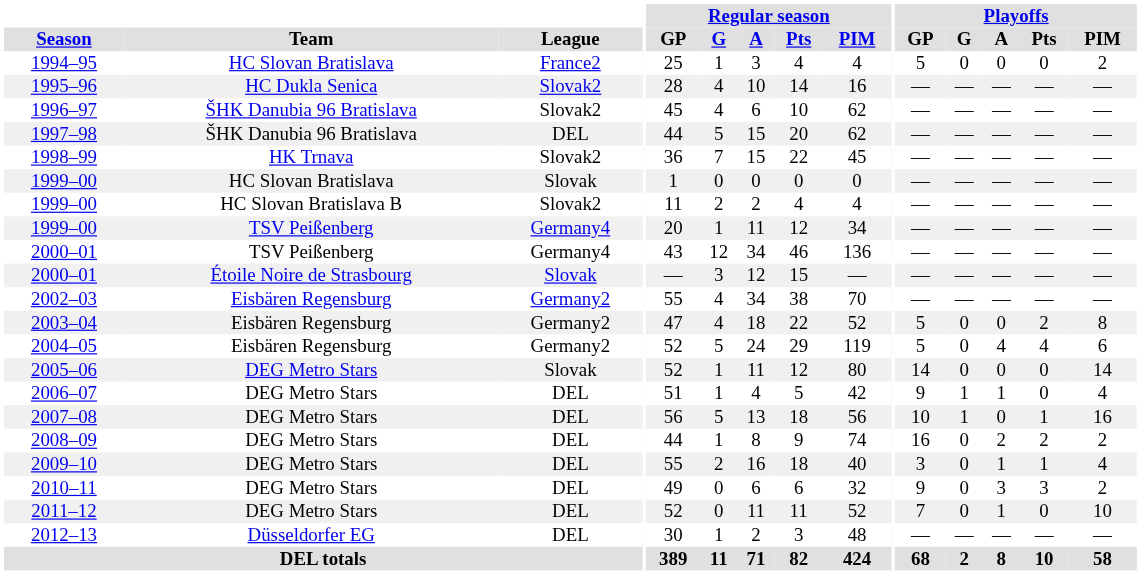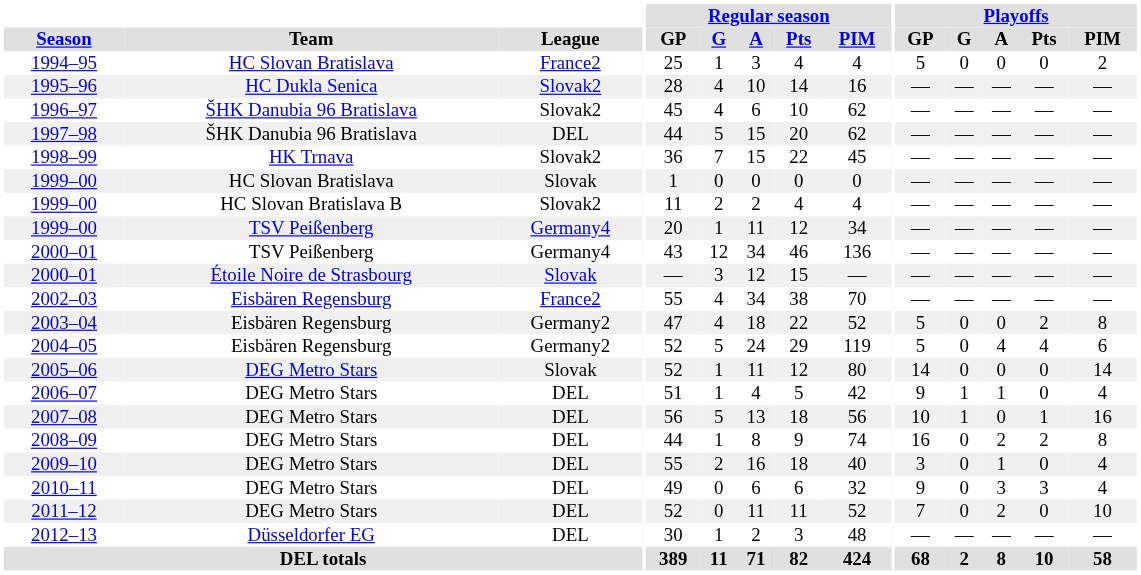 <table border="0" cellpadding="1" cellspacing="0" style="text-align:center; width:60em">
 <tr bgcolor="#e0e0e0">
 <th colspan="3" bgcolor="#ffffff"></th>
 <th rowspan="99" bgcolor="#ffffff"></th>
 <th colspan="5"><a href='#'>Regular season</a></th>
 <th rowspan="99" bgcolor="#ffffff"></th>
 <th colspan="5"><a href='#'>Playoffs</a></th>
 </tr>
 <tr bgcolor="#e0e0e0">
 <th><a href='#'>Season</a></th>
 <th>Team</th>
 <th>League</th>
 <th>GP</th>
 <th><a href='#'>G</a></th>
 <th><a href='#'>A</a></th>
 <th><a href='#'>Pts</a></th>
 <th><a href='#'>PIM</a></th>
 <th>GP</th>
 <th>G</th>
 <th>A</th>
 <th>Pts</th>
 <th>PIM</th>
 </tr>
 <tr>
 <td><a href='#'>1994–95</a></td>
 <td><a href='#'>HC Slovan Bratislava</a></td>
 <td><a href='#'>France2</a></td>
 <td>25</td>
 <td>1</td>
 <td>3</td>
 <td>4</td>
 <td>4</td>
 <td>5</td>
 <td>0</td>
 <td>0</td>
 <td>0</td>
 <td>2</td>
 </tr>
 <tr bgcolor="#f0f0f0">
 <td><a href='#'>1995–96</a></td>
 <td><a href='#'>HC Dukla Senica</a></td>
 <td><a href='#'>Slovak2</a></td>
 <td>28</td>
 <td>4</td>
 <td>10</td>
 <td>14</td>
 <td>16</td>
 <td>—</td>
 <td>—</td>
 <td>—</td>
 <td>—</td>
 <td>—</td>
 </tr>
 <tr>
 <td><a href='#'>1996–97</a></td>
 <td><a href='#'>ŠHK Danubia 96 Bratislava</a></td>
 <td>Slovak2</td>
 <td>45</td>
 <td>4</td>
 <td>6</td>
 <td>10</td>
 <td>62</td>
 <td>—</td>
 <td>—</td>
 <td>—</td>
 <td>—</td>
 <td>—</td>
 </tr>
 <tr bgcolor="#f0f0f0">
 <td><a href='#'>1997–98</a></td>
 <td>ŠHK Danubia 96 Bratislava</td>
 <td>DEL</td>
 <td>44</td>
 <td>5</td>
 <td>15</td>
 <td>20</td>
 <td>62</td>
 <td>—</td>
 <td>—</td>
 <td>—</td>
 <td>—</td>
 <td>—</td>
 </tr>
 <tr>
 <td><a href='#'>1998–99</a></td>
 <td><a href='#'>HK Trnava</a></td>
 <td>Slovak2</td>
 <td>36</td>
 <td>7</td>
 <td>15</td>
 <td>22</td>
 <td>45</td>
 <td>—</td>
 <td>—</td>
 <td>—</td>
 <td>—</td>
 <td>—</td>
 </tr>
 <tr bgcolor="#f0f0f0">
 <td><a href='#'>1999–00</a></td>
 <td>HC Slovan Bratislava</td>
 <td>Slovak</td>
 <td>1</td>
 <td>0</td>
 <td>0</td>
 <td>0</td>
 <td>0</td>
 <td>—</td>
 <td>—</td>
 <td>—</td>
 <td>—</td>
 <td>—</td>
 </tr>
 <tr>
 <td><a href='#'>1999–00</a></td>
 <td>HC Slovan Bratislava B</td>
 <td>Slovak2</td>
 <td>11</td>
 <td>2</td>
 <td>2</td>
 <td>4</td>
 <td>4</td>
 <td>—</td>
 <td>—</td>
 <td>—</td>
 <td>—</td>
 <td>—</td>
 </tr>
 <tr bgcolor="#f0f0f0">
 <td><a href='#'>1999–00</a></td>
 <td><a href='#'>TSV Peißenberg</a></td>
 <td><a href='#'>Germany4</a></td>
 <td>20</td>
 <td>1</td>
 <td>11</td>
 <td>12</td>
 <td>34</td>
 <td>—</td>
 <td>—</td>
 <td>—</td>
 <td>—</td>
 <td>—</td>
 </tr>
 <tr>
 <td><a href='#'>2000–01</a></td>
 <td>TSV Peißenberg</td>
 <td>Germany4</td>
 <td>43</td>
 <td>12</td>
 <td>34</td>
 <td>46</td>
 <td>136</td>
 <td>—</td>
 <td>—</td>
 <td>—</td>
 <td>—</td>
 <td>—</td>
 </tr>
 <tr bgcolor="#f0f0f0">
 <td><a href='#'>2000–01</a></td>
 <td><a href='#'>Étoile Noire de Strasbourg</a></td>
 <td><a href='#'>Slovak</a></td>
 <td>—</td>
 <td>3</td>
 <td>12</td>
 <td>15</td>
 <td>—</td>
 <td>—</td>
 <td>—</td>
 <td>—</td>
 <td>—</td>
 <td>—</td>
 </tr>
 <tr>
 <td><a href='#'>2002–03</a></td>
 <td><a href='#'>Eisbären Regensburg</a></td>
-<td><a href='#'>Germany2</a></td>
+<td><a href='#'>France2</a></td>
 <td>55</td>
 <td>4</td>
 <td>34</td>
 <td>38</td>
 <td>70</td>
 <td>—</td>
 <td>—</td>
 <td>—</td>
 <td>—</td>
 <td>—</td>
 </tr>
 <tr bgcolor="#f0f0f0">
 <td><a href='#'>2003–04</a></td>
 <td>Eisbären Regensburg</td>
 <td>Germany2</td>
 <td>47</td>
 <td>4</td>
 <td>18</td>
 <td>22</td>
 <td>52</td>
 <td>5</td>
 <td>0</td>
 <td>0</td>
 <td>2</td>
 <td>8</td>
 </tr>
 <tr>
 <td><a href='#'>2004–05</a></td>
 <td>Eisbären Regensburg</td>
 <td>Germany2</td>
 <td>52</td>
 <td>5</td>
 <td>24</td>
 <td>29</td>
 <td>119</td>
 <td>5</td>
 <td>0</td>
 <td>4</td>
 <td>4</td>
 <td>6</td>
 </tr>
 <tr bgcolor="#f0f0f0">
 <td><a href='#'>2005–06</a></td>
 <td><a href='#'>DEG Metro Stars</a></td>
 <td>Slovak</td>
 <td>52</td>
 <td>1</td>
 <td>11</td>
 <td>12</td>
 <td>80</td>
 <td>14</td>
 <td>0</td>
 <td>0</td>
 <td>0</td>
 <td>14</td>
 </tr>
 <tr>
 <td><a href='#'>2006–07</a></td>
 <td>DEG Metro Stars</td>
 <td>DEL</td>
 <td>51</td>
 <td>1</td>
 <td>4</td>
 <td>5</td>
 <td>42</td>
 <td>9</td>
 <td>1</td>
 <td>1</td>
 <td>0</td>
 <td>4</td>
 </tr>
 <tr bgcolor="#f0f0f0">
 <td><a href='#'>2007–08</a></td>
 <td>DEG Metro Stars</td>
 <td>DEL</td>
 <td>56</td>
 <td>5</td>
 <td>13</td>
 <td>18</td>
 <td>56</td>
 <td>10</td>
 <td>1</td>
 <td>0</td>
 <td>1</td>
 <td>16</td>
 </tr>
 <tr>
 <td><a href='#'>2008–09</a></td>
 <td>DEG Metro Stars</td>
 <td>DEL</td>
 <td>44</td>
 <td>1</td>
 <td>8</td>
 <td>9</td>
 <td>74</td>
 <td>16</td>
 <td>0</td>
 <td>2</td>
 <td>2</td>
-<td>2</td>
+<td>8</td>
 </tr>
 <tr bgcolor="#f0f0f0">
 <td><a href='#'>2009–10</a></td>
 <td>DEG Metro Stars</td>
 <td>DEL</td>
 <td>55</td>
 <td>2</td>
 <td>16</td>
 <td>18</td>
 <td>40</td>
 <td>3</td>
 <td>0</td>
 <td>1</td>
-<td>1</td>
+<td>0</td>
 <td>4</td>
 </tr>
 <tr>
 <td><a href='#'>2010–11</a></td>
 <td>DEG Metro Stars</td>
 <td>DEL</td>
 <td>49</td>
 <td>0</td>
 <td>6</td>
 <td>6</td>
 <td>32</td>
 <td>9</td>
 <td>0</td>
 <td>3</td>
 <td>3</td>
-<td>2</td>
+<td>4</td>
 </tr>
 <tr bgcolor="#f0f0f0">
 <td><a href='#'>2011–12</a></td>
 <td>DEG Metro Stars</td>
 <td>DEL</td>
 <td>52</td>
 <td>0</td>
 <td>11</td>
 <td>11</td>
 <td>52</td>
 <td>7</td>
 <td>0</td>
-<td>1</td>
+<td>2</td>
 <td>0</td>
 <td>10</td>
 </tr>
 <tr>
 <td><a href='#'>2012–13</a></td>
 <td><a href='#'>Düsseldorfer EG</a></td>
 <td>DEL</td>
 <td>30</td>
 <td>1</td>
 <td>2</td>
 <td>3</td>
 <td>48</td>
 <td>—</td>
 <td>—</td>
 <td>—</td>
 <td>—</td>
 <td>—</td>
 </tr>
 <tr>
 </tr>
 <tr ALIGN="center" bgcolor="#e0e0e0">
 <th colspan="3">DEL totals</th>
 <th ALIGN="center">389</th>
 <th ALIGN="center">11</th>
 <th ALIGN="center">71</th>
 <th ALIGN="center">82</th>
 <th ALIGN="center">424</th>
 <th ALIGN="center">68</th>
 <th ALIGN="center">2</th>
 <th ALIGN="center">8</th>
 <th ALIGN="center">10</th>
 <th ALIGN="center">58</th>
 </tr>
 </table>
